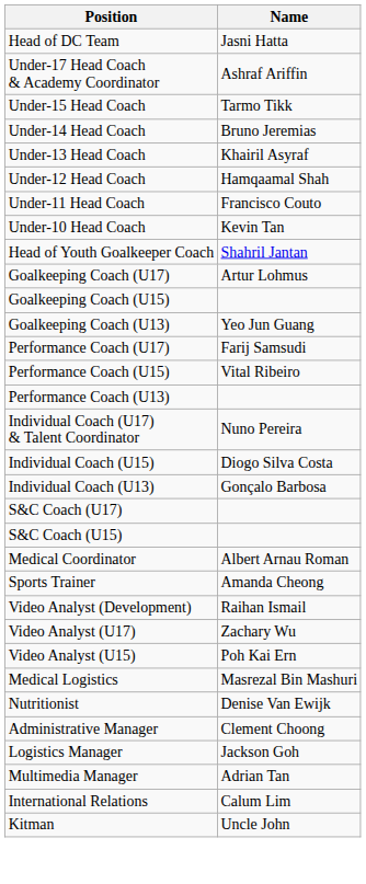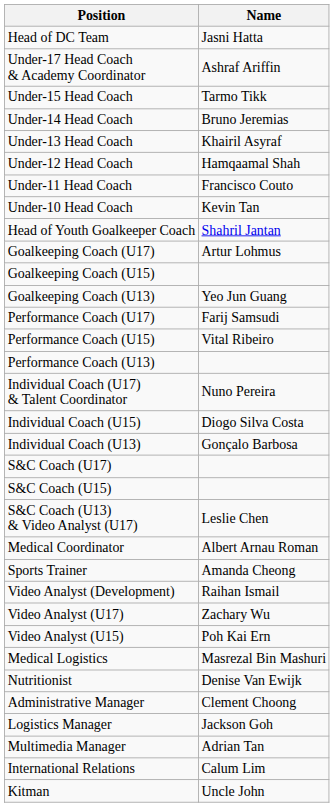 <table class="wikitable">
 <tr>
 <th>Position</th>
 <th>Name</th>
 </tr>
 <tr>
 <td>Head of DC Team</td>
 <td> Jasni Hatta</td>
 </tr>
 <tr>
 <td>Under-17 Head Coach <br> & Academy Coordinator</td>
 <td> Ashraf Ariffin</td>
 </tr>
 <tr>
 <td>Under-15 Head Coach</td>
 <td> Tarmo Tikk</td>
 </tr>
 <tr>
 <td>Under-14 Head Coach</td>
 <td> Bruno Jeremias</td>
 </tr>
 <tr>
 <td>Under-13 Head Coach</td>
 <td> Khairil Asyraf</td>
 </tr>
 <tr>
 <td>Under-12 Head Coach</td>
 <td> Hamqaamal Shah</td>
 </tr>
 <tr>
 <td>Under-11 Head Coach</td>
 <td> Francisco Couto</td>
 </tr>
 <tr>
 <td>Under-10 Head Coach</td>
 <td> Kevin Tan</td>
 </tr>
 <tr>
 <td>Head of Youth Goalkeeper Coach</td>
 <td> <a href='#'>Shahril Jantan</a></td>
 </tr>
 <tr>
 <td>Goalkeeping Coach (U17)</td>
 <td> Artur Lohmus</td>
 </tr>
 <tr>
 <td>Goalkeeping Coach (U15)</td>
 <td></td>
 </tr>
 <tr>
 <td>Goalkeeping Coach (U13)</td>
 <td> Yeo Jun Guang</td>
 </tr>
 <tr>
 <td>Performance Coach (U17)</td>
 <td> Farij Samsudi</td>
 </tr>
 <tr>
 <td>Performance Coach (U15)</td>
 <td> Vital Ribeiro</td>
 </tr>
 <tr>
 <td>Performance Coach (U13)</td>
 <td></td>
 </tr>
 <tr>
 <td>Individual Coach (U17) <br> & Talent Coordinator</td>
 <td> Nuno Pereira</td>
 </tr>
 <tr>
 <td>Individual Coach (U15)</td>
 <td> Diogo Silva Costa</td>
 </tr>
 <tr>
 <td>Individual Coach (U13)</td>
 <td> Gonçalo Barbosa</td>
 </tr>
 <tr>
 <td>S&C Coach (U17)</td>
 <td></td>
 </tr>
 <tr>
 <td>S&C Coach (U15)</td>
 <td></td>
 </tr>
 <tr>
+<td>S&C Coach (U13) <br> & Video Analyst (U17)</td>
+<td> Leslie Chen</td>
+</tr>
+<tr>
 <td>Medical Coordinator</td>
 <td> Albert Arnau Roman</td>
 </tr>
 <tr>
 <td>Sports Trainer</td>
 <td> Amanda Cheong</td>
 </tr>
 <tr>
 <td>Video Analyst (Development)</td>
 <td> Raihan Ismail</td>
 </tr>
 <tr>
 <td>Video Analyst (U17)</td>
 <td> Zachary Wu</td>
 </tr>
 <tr>
 <td>Video Analyst (U15)</td>
 <td> Poh Kai Ern</td>
 </tr>
 <tr>
 <td>Medical Logistics</td>
 <td> Masrezal Bin Mashuri</td>
 </tr>
 <tr>
 <td>Nutritionist</td>
 <td> Denise Van Ewijk</td>
 </tr>
 <tr>
 <td>Administrative Manager</td>
 <td> Clement Choong</td>
 </tr>
 <tr>
 <td>Logistics Manager</td>
 <td> Jackson Goh</td>
 </tr>
 <tr>
 <td>Multimedia Manager</td>
 <td> Adrian Tan</td>
 </tr>
 <tr>
 <td>International Relations</td>
 <td> Calum Lim</td>
 </tr>
 <tr>
 <td>Kitman</td>
 <td> Uncle John</td>
 </tr>
 </table>
